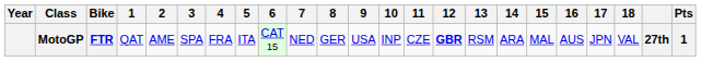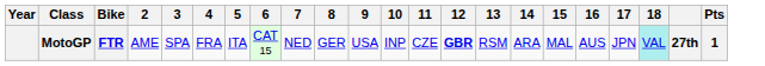 <table class="wikitable" style="text-align:center">
 <tr>
 <th>Year</th>
 <th>Class</th>
 <th>Bike</th>
-<th>1</th>
 <th>2</th>
 <th>3</th>
 <th>4</th>
 <th>5</th>
 <th>6</th>
 <th>7</th>
 <th>8</th>
 <th>9</th>
 <th>10</th>
 <th>11</th>
 <th>12</th>
 <th>13</th>
 <th>14</th>
 <th>15</th>
 <th>16</th>
 <th>17</th>
 <th>18</th>
 <th></th>
 <th>Pts</th>
 </tr>
 <tr>
 <th></th>
 <th>MotoGP</th>
 <th><a href='#'>FTR</a></th>
-<td><a href='#'>QAT</a></td>
 <td><a href='#'>AME</a></td>
 <td><a href='#'>SPA</a></td>
 <td><a href='#'>FRA</a></td>
 <td><a href='#'>ITA</a></td>
 <td style="background:#dfffdf;"><a href='#'>CAT</a><br><small>15</small></td>
 <td><a href='#'>NED</a></td>
 <td><a href='#'>GER</a></td>
 <td><a href='#'>USA</a></td>
 <td><a href='#'>INP</a></td>
 <td><a href='#'>CZE</a></td>
 <td><strong><a href='#'>GBR</a></strong></td>
 <td><a href='#'>RSM</a></td>
 <td><a href='#'>ARA</a></td>
 <td><a href='#'>MAL</a></td>
 <td><a href='#'>AUS</a></td>
 <td><a href='#'>JPN</a></td>
-<td><a href='#'>VAL</a></td>
+<td style="background: paleturquoise;"><a href='#'>VAL</a></td>
 <th>27th</th>
 <th>1</th>
 </tr>
 </table>
